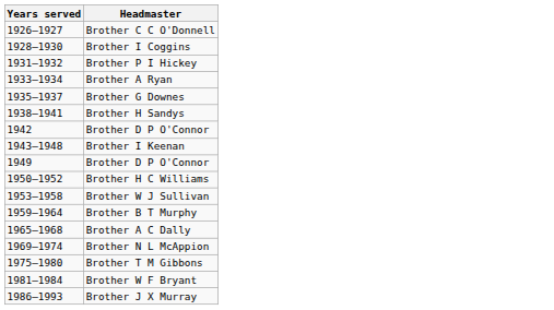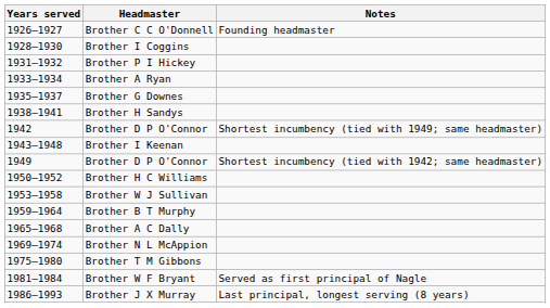 <table class="wikitable">
 <tr>
 <th>Years served</th>
 <th>Headmaster</th>
+<th>Notes</th>
 </tr>
 <tr>
 <td>1926–1927</td>
 <td>Brother C C O'Donnell</td>
+<td>Founding headmaster</td>
 </tr>
 <tr>
 <td>1928–1930</td>
 <td>Brother I Coggins</td>
+<td></td>
 </tr>
 <tr>
 <td>1931–1932</td>
 <td>Brother P I Hickey</td>
+<td></td>
 </tr>
 <tr>
 <td>1933–1934</td>
 <td>Brother A Ryan</td>
+<td></td>
 </tr>
 <tr>
 <td>1935–1937</td>
 <td>Brother G Downes</td>
+<td></td>
 </tr>
 <tr>
 <td>1938–1941</td>
 <td>Brother H Sandys</td>
+<td></td>
 </tr>
 <tr>
 <td>1942</td>
 <td>Brother D P O'Connor</td>
+<td>Shortest incumbency (tied with 1949; same headmaster)</td>
 </tr>
 <tr>
 <td>1943–1948</td>
 <td>Brother I Keenan</td>
+<td></td>
 </tr>
 <tr>
 <td>1949</td>
 <td>Brother D P O'Connor</td>
+<td>Shortest incumbency (tied with 1942; same headmaster)</td>
 </tr>
 <tr>
 <td>1950–1952</td>
 <td>Brother H C Williams</td>
+<td></td>
 </tr>
 <tr>
 <td>1953–1958</td>
 <td>Brother W J Sullivan</td>
+<td></td>
 </tr>
 <tr>
 <td>1959–1964</td>
 <td>Brother B T Murphy</td>
+<td></td>
 </tr>
 <tr>
 <td>1965–1968</td>
 <td>Brother A C Dally</td>
+<td></td>
 </tr>
 <tr>
 <td>1969–1974</td>
 <td>Brother N L McAppion</td>
+<td></td>
 </tr>
 <tr>
 <td>1975–1980</td>
 <td>Brother T M Gibbons</td>
+<td></td>
 </tr>
 <tr>
 <td>1981–1984</td>
 <td>Brother W F Bryant</td>
+<td>Served as first principal of Nagle</td>
 </tr>
 <tr>
 <td>1986–1993</td>
 <td>Brother J X Murray</td>
+<td>Last principal, longest serving (8 years)</td>
 </tr>
 </table>
